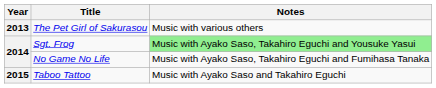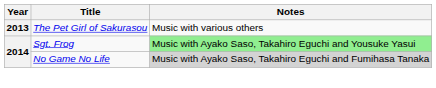 <table class="wikitable sortable">
 <tr>
 <th>Year</th>
 <th>Title</th>
 <th class="unsortable">Notes</th>
 </tr>
 <tr>
 <th rowspan="1">2013</th>
 <td><em><a href='#'>The Pet Girl of Sakurasou</a></em></td>
 <td>Music with various others</td>
 </tr>
 <tr>
 <th rowspan="2">2014</th>
 <td><em><a href='#'>Sgt. Frog</a></em></td>
 <td style="background: lightgreen;">Music with Ayako Saso, Takahiro Eguchi and Yousuke Yasui</td>
 </tr>
 <tr>
 <td><em><a href='#'>No Game No Life</a></em></td>
-<td>Music with Ayako Saso, Takahiro Eguchi and Fumihasa Tanaka</td>
-</tr>
-<tr>
-<th rowspan="1">2015</th>
-<td><em><a href='#'>Taboo Tattoo</a></em></td>
-<td>Music with Ayako Saso and Takahiro Eguchi</td>
+<td style="background: lightgrey;">Music with Ayako Saso, Takahiro Eguchi and Fumihasa Tanaka</td>
 </tr>
 </table>
